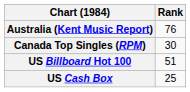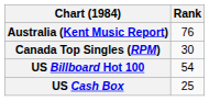 <table class="wikitable sortable plainrowheaders">
 <tr>
 <th scope="col">Chart (1984)</th>
 <th scope="col">Rank</th>
 </tr>
 <tr>
 <th scope="row">Australia (<a href='#'>Kent Music Report</a>)</th>
 <td align="center">76</td>
 </tr>
 <tr>
 <th scope="row">Canada Top Singles (<em><a href='#'>RPM</a></em>)</th>
 <td align="center">30</td>
 </tr>
 <tr>
 <th scope="row">US <a href='#'><em>Billboard</em> Hot 100</a></th>
-<td align="center">51</td>
+<td align="center">54</td>
 </tr>
 <tr>
 <th scope="row">US <em><a href='#'>Cash Box</a></em></th>
 <td align="center">25</td>
 </tr>
 </table>
